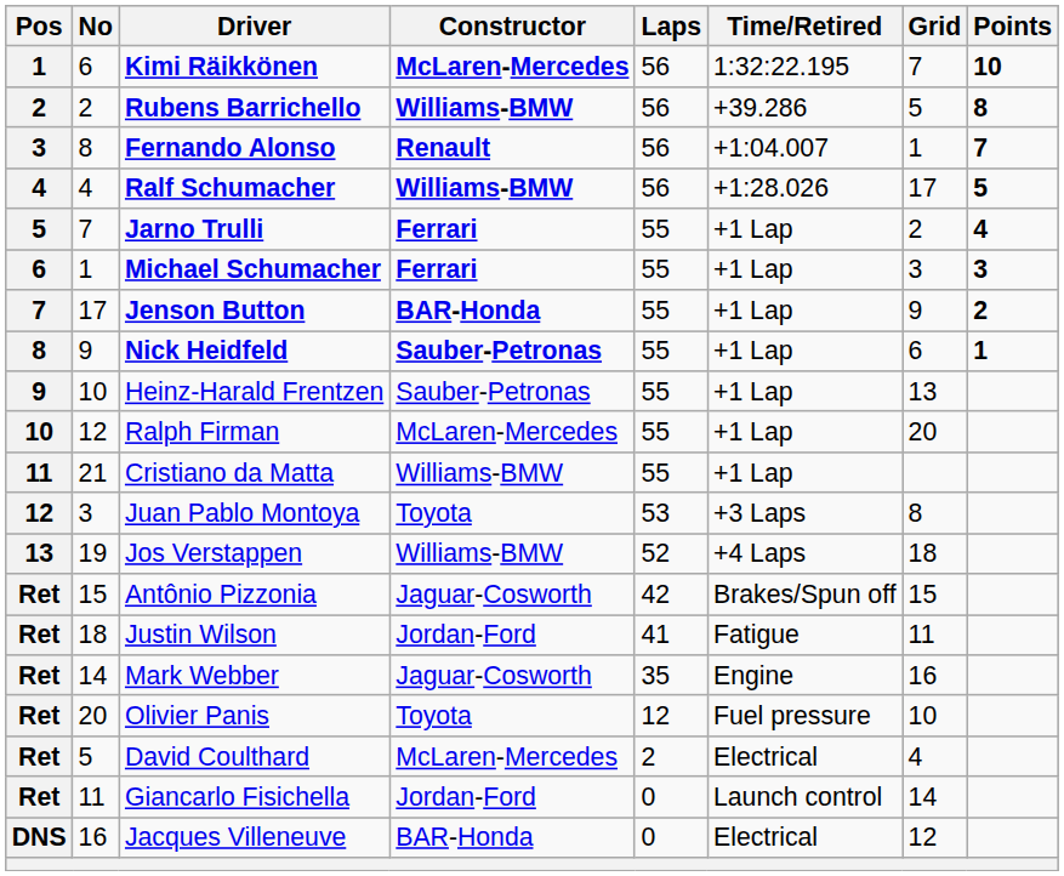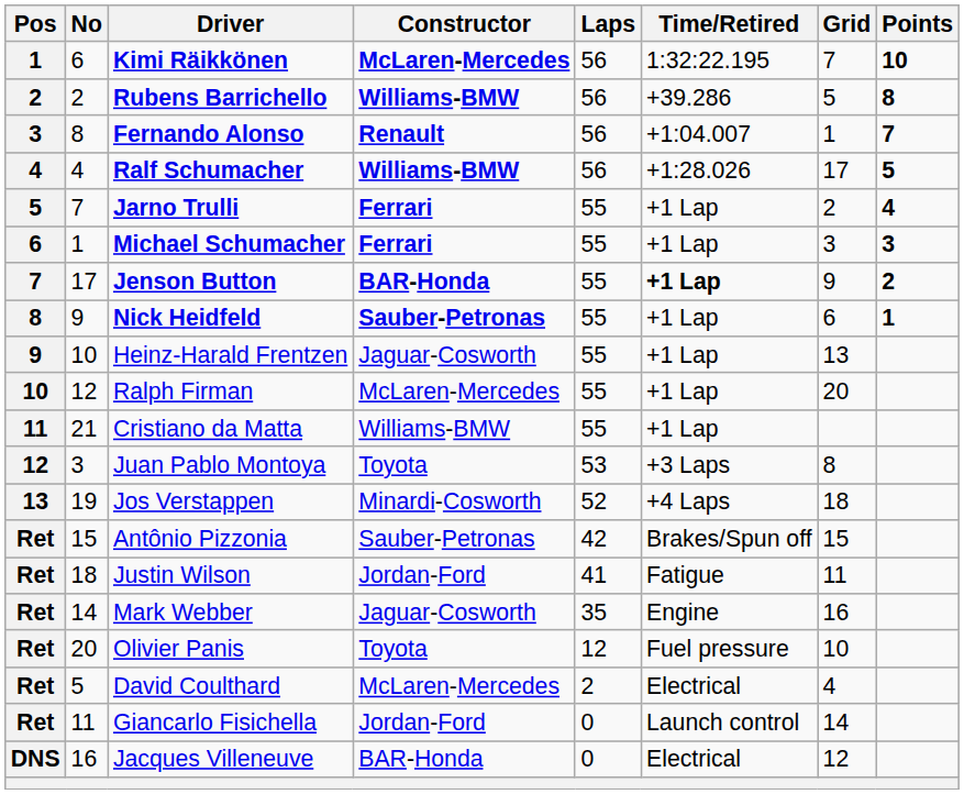 <table class="wikitable sortable" style="font-size: 85%;">
 <tr>
 <th>Pos</th>
 <th>No</th>
 <th>Driver</th>
 <th>Constructor</th>
 <th>Laps</th>
 <th>Time/Retired</th>
 <th>Grid</th>
 <th>Points</th>
 </tr>
 <tr>
 <th>1</th>
 <td>6</td>
 <td> <strong><a href='#'>Kimi Räikkönen</a></strong></td>
 <td><strong><a href='#'>McLaren</a>-<a href='#'>Mercedes</a></strong></td>
 <td>56</td>
 <td>1:32:22.195</td>
 <td>7</td>
 <td><strong>10</strong></td>
 </tr>
 <tr>
 <th>2</th>
 <td>2</td>
 <td> <strong><a href='#'>Rubens Barrichello</a></strong></td>
 <td><strong><a href='#'>Williams</a>-<a href='#'>BMW</a></strong></td>
 <td>56</td>
 <td>+39.286</td>
 <td>5</td>
 <td><strong>8</strong></td>
 </tr>
 <tr>
 <th>3</th>
 <td>8</td>
 <td> <strong><a href='#'>Fernando Alonso</a></strong></td>
 <td><strong><a href='#'>Renault</a></strong></td>
 <td>56</td>
 <td>+1:04.007</td>
 <td>1</td>
 <td><strong>7</strong></td>
 </tr>
 <tr>
 <th>4</th>
 <td>4</td>
 <td> <strong><a href='#'>Ralf Schumacher</a></strong></td>
 <td><strong><a href='#'>Williams</a>-<a href='#'>BMW</a></strong></td>
 <td>56</td>
 <td>+1:28.026</td>
 <td>17</td>
 <td><strong>5</strong></td>
 </tr>
 <tr>
 <th>5</th>
 <td>7</td>
 <td> <strong><a href='#'>Jarno Trulli</a></strong></td>
 <td><strong><a href='#'>Ferrari</a></strong></td>
 <td>55</td>
 <td>+1 Lap</td>
 <td>2</td>
 <td><strong>4</strong></td>
 </tr>
 <tr>
 <th>6</th>
 <td>1</td>
 <td> <strong><a href='#'>Michael Schumacher</a></strong></td>
 <td><strong><a href='#'>Ferrari</a></strong></td>
 <td>55</td>
 <td>+1 Lap</td>
 <td>3</td>
 <td><strong>3</strong></td>
 </tr>
 <tr>
 <th>7</th>
 <td>17</td>
 <td> <strong><a href='#'>Jenson Button</a></strong></td>
 <td><strong><a href='#'>BAR</a>-<a href='#'>Honda</a></strong></td>
 <td>55</td>
-<td>+1 Lap</td>
+<td><strong>+1 Lap</strong></td>
 <td>9</td>
 <td><strong>2</strong></td>
 </tr>
 <tr>
 <th>8</th>
 <td>9</td>
 <td> <strong><a href='#'>Nick Heidfeld</a></strong></td>
 <td><strong><a href='#'>Sauber</a>-<a href='#'>Petronas</a></strong></td>
 <td>55</td>
 <td>+1 Lap</td>
 <td>6</td>
 <td><strong>1</strong></td>
 </tr>
 <tr>
 <th>9</th>
 <td>10</td>
 <td> <a href='#'>Heinz-Harald Frentzen</a></td>
-<td><a href='#'>Sauber</a>-<a href='#'>Petronas</a></td>
+<td><a href='#'>Jaguar</a>-<a href='#'>Cosworth</a></td>
 <td>55</td>
 <td>+1 Lap</td>
 <td>13</td>
 <td> </td>
 </tr>
 <tr>
 <th>10</th>
 <td>12</td>
 <td> <a href='#'>Ralph Firman</a></td>
 <td><a href='#'>McLaren</a>-<a href='#'>Mercedes</a></td>
 <td>55</td>
 <td>+1 Lap</td>
 <td>20</td>
 <td> </td>
 </tr>
 <tr>
 <th>11</th>
 <td>21</td>
 <td> <a href='#'>Cristiano da Matta</a></td>
 <td><a href='#'>Williams</a>-<a href='#'>BMW</a></td>
 <td>55</td>
 <td>+1 Lap</td>
 <td></td>
 <td> </td>
 </tr>
 <tr>
 <th>12</th>
 <td>3</td>
 <td> <a href='#'>Juan Pablo Montoya</a></td>
 <td><a href='#'>Toyota</a></td>
 <td>53</td>
 <td>+3 Laps</td>
 <td>8</td>
 <td> </td>
 </tr>
 <tr>
 <th>13</th>
 <td>19</td>
 <td> <a href='#'>Jos Verstappen</a></td>
-<td><a href='#'>Williams</a>-<a href='#'>BMW</a></td>
+<td><a href='#'>Minardi</a>-<a href='#'>Cosworth</a></td>
 <td>52</td>
 <td>+4 Laps</td>
 <td>18</td>
 <td> </td>
 </tr>
 <tr>
 <th>Ret</th>
 <td>15</td>
 <td> <a href='#'>Antônio Pizzonia</a></td>
-<td><a href='#'>Jaguar</a>-<a href='#'>Cosworth</a></td>
+<td><a href='#'>Sauber</a>-<a href='#'>Petronas</a></td>
 <td>42</td>
 <td>Brakes/Spun off</td>
 <td>15</td>
 <td> </td>
 </tr>
 <tr>
 <th>Ret</th>
 <td>18</td>
 <td> <a href='#'>Justin Wilson</a></td>
 <td><a href='#'>Jordan</a>-<a href='#'>Ford</a></td>
 <td>41</td>
 <td>Fatigue</td>
 <td>11</td>
 <td> </td>
 </tr>
 <tr>
 <th>Ret</th>
 <td>14</td>
 <td> <a href='#'>Mark Webber</a></td>
 <td><a href='#'>Jaguar</a>-<a href='#'>Cosworth</a></td>
 <td>35</td>
 <td>Engine</td>
 <td>16</td>
 <td> </td>
 </tr>
 <tr>
 <th>Ret</th>
 <td>20</td>
 <td> <a href='#'>Olivier Panis</a></td>
 <td><a href='#'>Toyota</a></td>
 <td>12</td>
 <td>Fuel pressure</td>
 <td>10</td>
 <td> </td>
 </tr>
 <tr>
 <th>Ret</th>
 <td>5</td>
 <td> <a href='#'>David Coulthard</a></td>
 <td><a href='#'>McLaren</a>-<a href='#'>Mercedes</a></td>
 <td>2</td>
 <td>Electrical</td>
 <td>4</td>
 <td> </td>
 </tr>
 <tr>
 <th>Ret</th>
 <td>11</td>
 <td> <a href='#'>Giancarlo Fisichella</a></td>
 <td><a href='#'>Jordan</a>-<a href='#'>Ford</a></td>
 <td>0</td>
 <td>Launch control</td>
 <td>14</td>
 <td> </td>
 </tr>
 <tr>
 <th>DNS</th>
 <td>16</td>
 <td> <a href='#'>Jacques Villeneuve</a></td>
 <td><a href='#'>BAR</a>-<a href='#'>Honda</a></td>
 <td>0</td>
 <td>Electrical</td>
 <td>12</td>
 <td> </td>
 </tr>
 <tr>
 <th colspan="8"></th>
 </tr>
 </table>
